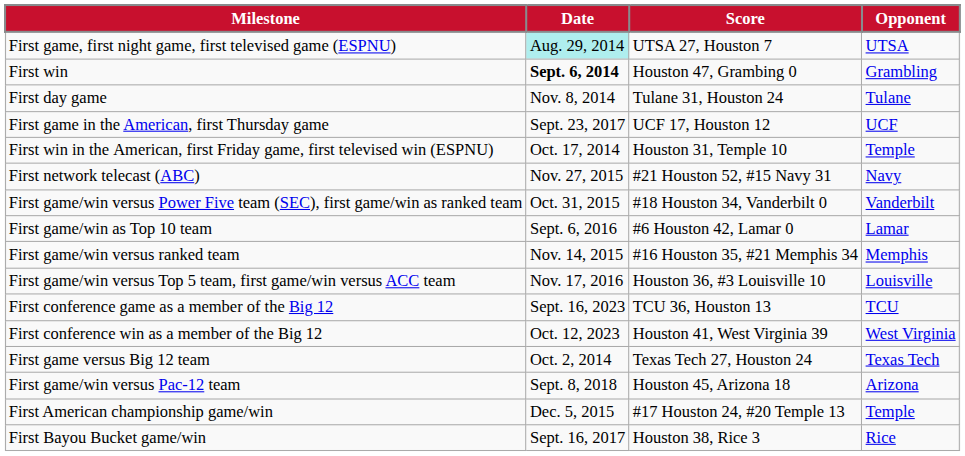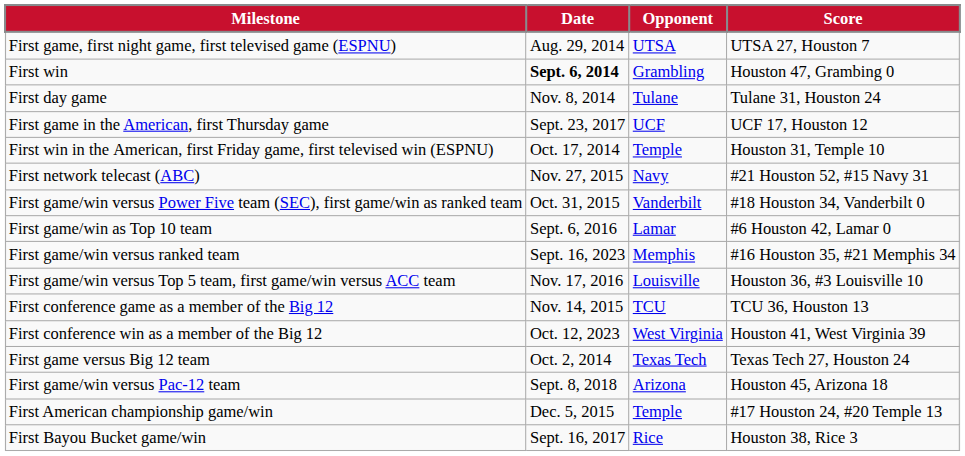 <table class="wikitable">
 <tr>
 <th style="background:#C8102E; color:white; border: 2px solid #888B8D;">Milestone</th>
 <th style="background:#C8102E; color:white; border: 2px solid #888B8D;">Date</th>
+<th style="background:#C8102E; color:white; border: 2px solid #888B8D;">Opponent</th>
 <th style="background:#C8102E; color:white; border: 2px solid #888B8D;">Score</th>
-<th style="background:#C8102E; color:white; border: 2px solid #888B8D;">Opponent</th>
 </tr>
 <tr>
 <td>First game, first night game, first televised game (<a href='#'>ESPNU</a>)</td>
-<td style="background: paleturquoise;">Aug. 29, 2014</td>
+<td>Aug. 29, 2014</td>
+<td><a href='#'>UTSA</a></td>
 <td>UTSA 27, Houston 7</td>
-<td><a href='#'>UTSA</a></td>
 </tr>
 <tr>
 <td>First win</td>
 <td><strong>Sept. 6, 2014</strong></td>
+<td><a href='#'>Grambling</a></td>
 <td>Houston 47, Grambing 0</td>
-<td><a href='#'>Grambling</a></td>
 </tr>
 <tr>
 <td>First day game</td>
 <td>Nov. 8, 2014</td>
+<td><a href='#'>Tulane</a></td>
 <td>Tulane 31, Houston 24</td>
-<td><a href='#'>Tulane</a></td>
 </tr>
 <tr>
 <td>First game in the <a href='#'>American</a>, first Thursday game</td>
 <td>Sept. 23, 2017</td>
+<td><a href='#'>UCF</a></td>
 <td>UCF 17, Houston 12</td>
-<td><a href='#'>UCF</a></td>
 </tr>
 <tr>
 <td>First win in the American, first Friday game, first televised win (ESPNU)</td>
 <td>Oct. 17, 2014</td>
+<td><a href='#'>Temple</a></td>
 <td>Houston 31, Temple 10</td>
-<td><a href='#'>Temple</a></td>
 </tr>
 <tr>
 <td>First network telecast (<a href='#'>ABC</a>)</td>
 <td>Nov. 27, 2015</td>
+<td><a href='#'>Navy</a></td>
 <td>#21 Houston 52, #15 Navy 31</td>
-<td><a href='#'>Navy</a></td>
 </tr>
 <tr>
 <td>First game/win versus <a href='#'>Power Five</a> team (<a href='#'>SEC</a>), first game/win as ranked team</td>
 <td>Oct. 31, 2015</td>
+<td><a href='#'>Vanderbilt</a></td>
 <td>#18 Houston 34, Vanderbilt 0</td>
-<td><a href='#'>Vanderbilt</a></td>
 </tr>
 <tr>
 <td>First game/win as Top 10 team</td>
 <td>Sept. 6, 2016</td>
+<td><a href='#'>Lamar</a></td>
 <td>#6 Houston 42, Lamar 0</td>
-<td><a href='#'>Lamar</a></td>
 </tr>
 <tr>
 <td>First game/win versus ranked team</td>
-<td>Nov. 14, 2015</td>
+<td>Sept. 16, 2023</td>
+<td><a href='#'>Memphis</a></td>
 <td>#16 Houston 35, #21 Memphis 34</td>
-<td><a href='#'>Memphis</a></td>
 </tr>
 <tr>
 <td>First game/win versus Top 5 team, first game/win versus <a href='#'>ACC</a> team</td>
 <td>Nov. 17, 2016</td>
+<td><a href='#'>Louisville</a></td>
 <td>Houston 36, #3 Louisville 10</td>
-<td><a href='#'>Louisville</a></td>
 </tr>
 <tr>
 <td>First conference game as a member of the <a href='#'>Big 12</a></td>
-<td>Sept. 16, 2023</td>
+<td>Nov. 14, 2015</td>
+<td><a href='#'>TCU</a></td>
 <td>TCU 36, Houston 13</td>
-<td><a href='#'>TCU</a></td>
 </tr>
 <tr>
 <td>First conference win as a member of the Big 12</td>
 <td>Oct. 12, 2023</td>
+<td><a href='#'>West Virginia</a></td>
 <td>Houston 41, West Virginia 39</td>
-<td><a href='#'>West Virginia</a></td>
 </tr>
 <tr>
 <td>First game versus Big 12 team</td>
 <td>Oct. 2, 2014</td>
+<td><a href='#'>Texas Tech</a></td>
 <td>Texas Tech 27, Houston 24</td>
-<td><a href='#'>Texas Tech</a></td>
 </tr>
 <tr>
 <td>First game/win versus <a href='#'>Pac-12</a> team</td>
 <td>Sept. 8, 2018</td>
+<td><a href='#'>Arizona</a></td>
 <td>Houston 45, Arizona 18</td>
-<td><a href='#'>Arizona</a></td>
 </tr>
 <tr>
 <td>First American championship game/win</td>
 <td>Dec. 5, 2015</td>
+<td><a href='#'>Temple</a></td>
 <td>#17 Houston 24, #20 Temple 13</td>
-<td><a href='#'>Temple</a></td>
 </tr>
 <tr>
 <td>First Bayou Bucket game/win</td>
 <td>Sept. 16, 2017</td>
+<td><a href='#'>Rice</a></td>
 <td>Houston 38, Rice 3</td>
-<td><a href='#'>Rice</a></td>
 </tr>
 </table>
